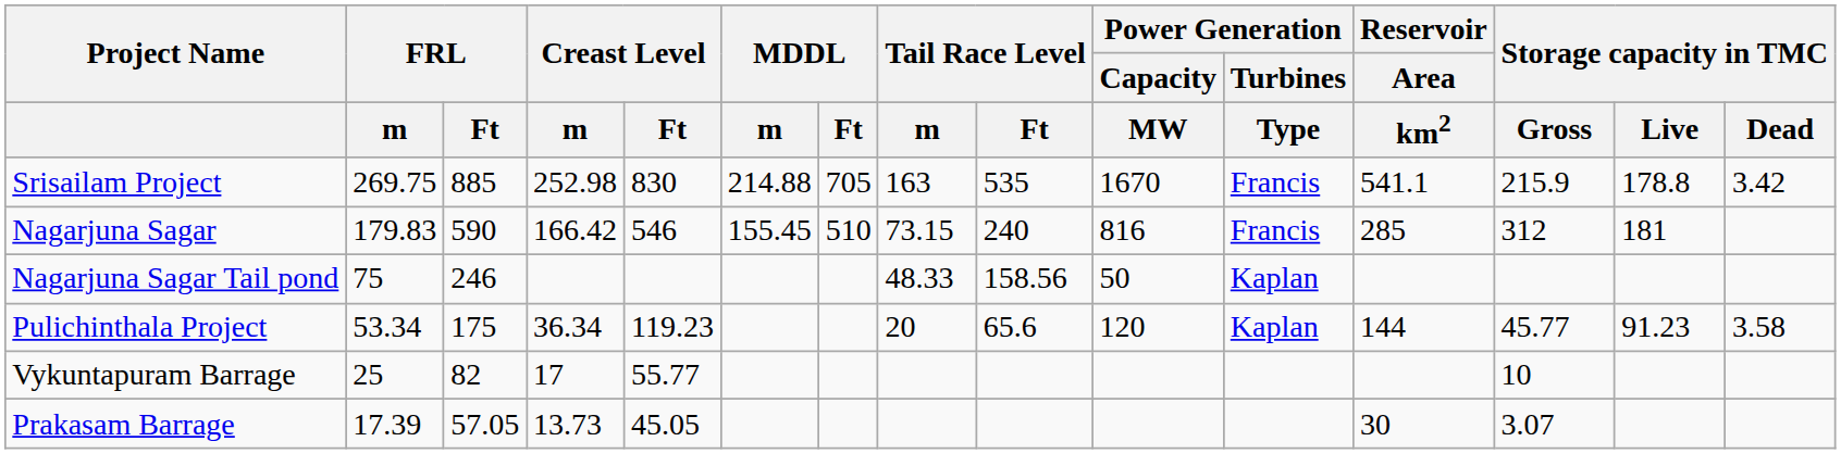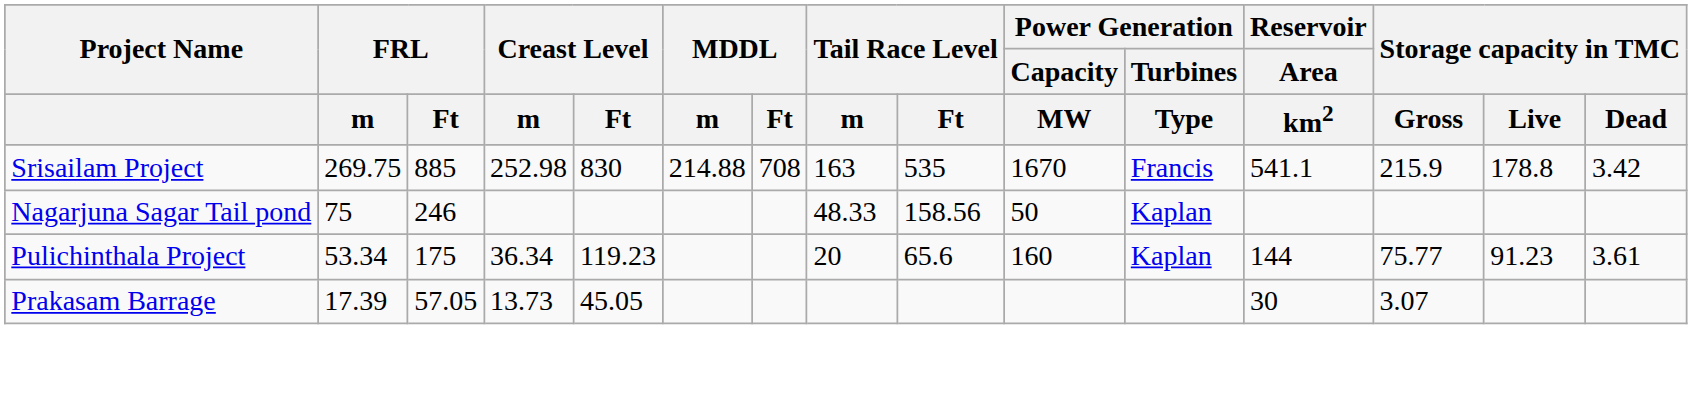 <table class="wikitable sortable">
 <tr>
 <th rowspan="2">Project Name</th>
 <th colspan="2" rowspan="2">FRL</th>
 <th colspan="2" rowspan="2">Creast Level</th>
 <th colspan="2" rowspan="2">MDDL</th>
 <th colspan="2" rowspan="2">Tail Race Level</th>
 <th colspan="2">Power Generation</th>
 <th>Reservoir</th>
 <th colspan="3" rowspan="2">Storage capacity in TMC</th>
 </tr>
 <tr>
 <th>Capacity</th>
 <th>Turbines</th>
 <th>Area</th>
 </tr>
 <tr>
 <th></th>
 <th>m</th>
 <th>Ft</th>
 <th>m</th>
 <th>Ft</th>
 <th>m</th>
 <th>Ft</th>
 <th>m</th>
 <th>Ft</th>
 <th>MW</th>
 <th>Type</th>
 <th>km<sup>2</sup></th>
 <th>Gross</th>
 <th>Live</th>
 <th>Dead</th>
 </tr>
 <tr>
 <td><a href='#'>Srisailam Project</a></td>
 <td>269.75</td>
 <td>885</td>
 <td>252.98</td>
 <td>830</td>
 <td>214.88</td>
-<td>705</td>
+<td>708</td>
 <td>163</td>
 <td>535</td>
 <td>1670</td>
 <td><a href='#'>Francis</a></td>
 <td>541.1</td>
 <td>215.9</td>
 <td>178.8</td>
 <td>3.42</td>
-</tr>
-<tr>
-<td><a href='#'>Nagarjuna Sagar</a></td>
-<td>179.83</td>
-<td>590</td>
-<td>166.42</td>
-<td>546</td>
-<td>155.45</td>
-<td>510</td>
-<td>73.15</td>
-<td>240</td>
-<td>816</td>
-<td><a href='#'>Francis</a></td>
-<td>285</td>
-<td>312</td>
-<td>181</td>
-<td></td>
 </tr>
 <tr>
 <td><a href='#'>Nagarjuna Sagar Tail pond</a></td>
 <td>75</td>
 <td>246</td>
 <td></td>
 <td></td>
 <td></td>
 <td></td>
 <td>48.33</td>
 <td>158.56</td>
 <td>50</td>
 <td><a href='#'>Kaplan</a></td>
 <td></td>
 <td></td>
 <td></td>
 <td></td>
 </tr>
 <tr>
 <td><a href='#'>Pulichinthala Project</a></td>
 <td>53.34</td>
 <td>175</td>
 <td>36.34</td>
 <td>119.23</td>
 <td></td>
 <td></td>
 <td>20</td>
 <td>65.6</td>
-<td>120</td>
+<td>160</td>
 <td><a href='#'>Kaplan</a></td>
 <td>144</td>
-<td>45.77</td>
+<td>75.77</td>
 <td>91.23</td>
-<td>3.58</td>
-</tr>
-<tr>
-<td>Vykuntapuram Barrage</td>
-<td>25</td>
-<td>82</td>
-<td>17</td>
-<td>55.77</td>
-<td></td>
-<td></td>
-<td></td>
-<td></td>
-<td></td>
-<td></td>
-<td></td>
-<td>10</td>
-<td></td>
-<td></td>
+<td>3.61</td>
 </tr>
 <tr>
 <td><a href='#'>Prakasam Barrage</a></td>
 <td>17.39</td>
 <td>57.05</td>
 <td>13.73</td>
 <td>45.05</td>
 <td></td>
 <td></td>
 <td></td>
 <td></td>
 <td></td>
 <td></td>
 <td>30</td>
 <td>3.07</td>
 <td></td>
 <td></td>
 </tr>
 </table>
